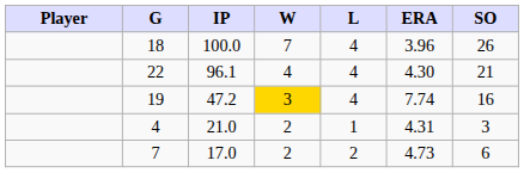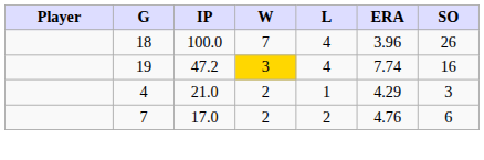 <table class="wikitable sortable">
 <tr>
 <th style="background:#ddf; width:16%;">Player</th>
 <th style="background:#ddf; width:9%;">G</th>
 <th style="background:#ddf; width:9%;">IP</th>
 <th style="background:#ddf; width:9%;">W</th>
 <th style="background:#ddf; width:9%;">L</th>
 <th style="background:#ddf; width:9%;">ERA</th>
 <th style="background:#ddf; width:9%;">SO</th>
 </tr>
 <tr style="text-align:center;">
 <td></td>
 <td>18</td>
 <td>100.0</td>
 <td>7</td>
 <td>4</td>
 <td>3.96</td>
 <td>26</td>
 </tr>
 <tr align="center">
 <td></td>
-<td>22</td>
-<td>96.1</td>
-<td>4</td>
-<td>4</td>
-<td>4.30</td>
-<td>21</td>
-</tr>
-<tr align="center">
-<td></td>
 <td>19</td>
 <td>47.2</td>
 <td style="background: gold;">3</td>
 <td>4</td>
 <td>7.74</td>
 <td>16</td>
 </tr>
 <tr align="center">
 <td></td>
 <td>4</td>
 <td>21.0</td>
 <td>2</td>
 <td>1</td>
-<td>4.31</td>
+<td>4.29</td>
 <td>3</td>
 </tr>
 <tr align="center">
 <td></td>
 <td>7</td>
 <td>17.0</td>
 <td>2</td>
 <td>2</td>
-<td>4.73</td>
+<td>4.76</td>
 <td>6</td>
 </tr>
 </table>
